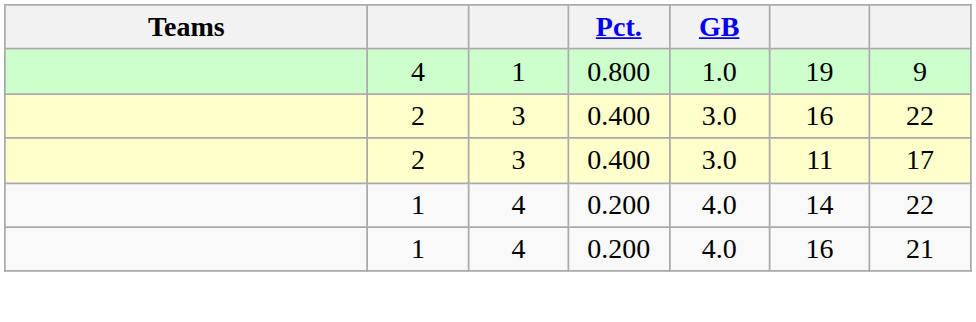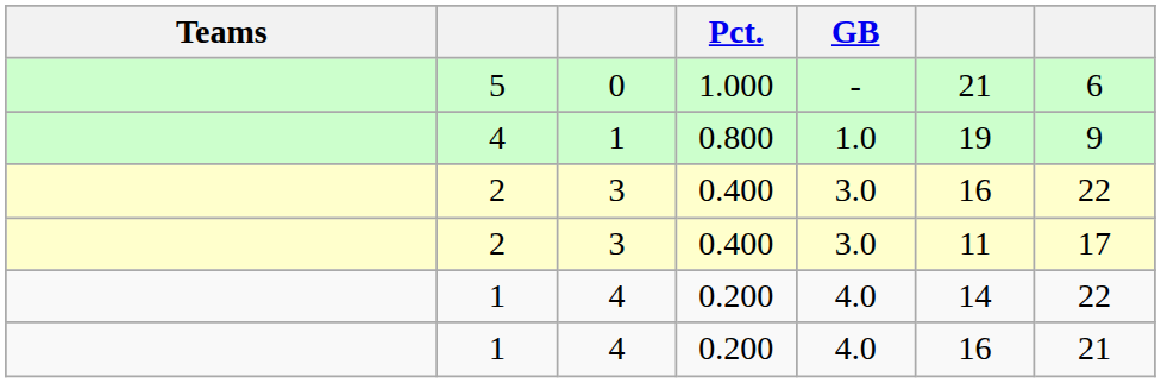 <table class="wikitable" style="text-align:center;">
 <tr>
 <th width=200px>Teams</th>
 <th width=50px></th>
 <th width=50px></th>
 <th width=50px><a href='#'>Pct.</a></th>
 <th width=50px><a href='#'>GB</a></th>
 <th width=50px></th>
 <th width=50px></th>
+</tr>
+<tr style="background-color:#ccffcc">
+<td align="left"></td>
+<td>5</td>
+<td>0</td>
+<td>1.000</td>
+<td>-</td>
+<td>21</td>
+<td>6</td>
 </tr>
 <tr style="background-color:#ccffcc">
 <td align="left"></td>
 <td>4</td>
 <td>1</td>
 <td>0.800</td>
 <td>1.0</td>
 <td>19</td>
 <td>9</td>
 </tr>
 <tr style="background-color:#ffffcc">
 <td align="left"></td>
 <td>2</td>
 <td>3</td>
 <td>0.400</td>
 <td>3.0</td>
 <td>16</td>
 <td>22</td>
 </tr>
 <tr style="background-color:#ffffcc">
 <td align="left"></td>
 <td>2</td>
 <td>3</td>
 <td>0.400</td>
 <td>3.0</td>
 <td>11</td>
 <td>17</td>
 </tr>
 <tr style="background-color:">
 <td align="left"></td>
 <td>1</td>
 <td>4</td>
 <td>0.200</td>
 <td>4.0</td>
 <td>14</td>
 <td>22</td>
 </tr>
 <tr style="background-color:">
 <td align="left"></td>
 <td>1</td>
 <td>4</td>
 <td>0.200</td>
 <td>4.0</td>
 <td>16</td>
 <td>21</td>
 </tr>
 </table>
